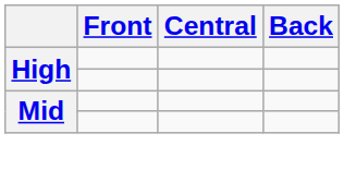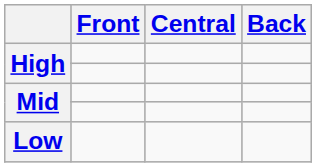 <table class="wikitable" style="text-align:center">
 <tr>
 <th></th>
 <th><a href='#'>Front</a></th>
 <th><a href='#'>Central</a></th>
 <th><a href='#'>Back</a></th>
 </tr>
 <tr>
 <th rowspan="2"><a href='#'>High</a></th>
 <td align="center"> </td>
 <td></td>
 <td align="center"> </td>
 </tr>
 <tr>
 <td> </td>
 <td></td>
 <td> </td>
 </tr>
 <tr>
 <th rowspan="2"><a href='#'>Mid</a></th>
 <td> </td>
 <td></td>
 <td> </td>
 </tr>
 <tr>
 <td> </td>
 <td></td>
 <td> </td>
 </tr>
+<tr>
+<th><a href='#'>Low</a></th>
+<td></td>
+<td> </td>
+<td></td>
+</tr>
 </table>
